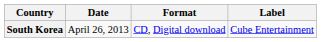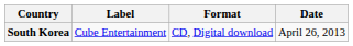 <table class="wikitable plainrowheaders">
 <tr>
 <th scope="col">Country</th>
+<th>Label</th>
+<th>Format</th>
 <th>Date</th>
-<th>Format</th>
-<th>Label</th>
 </tr>
 <tr>
 <th scope="row">South Korea</th>
+<td><a href='#'>Cube Entertainment</a></td>
+<td><a href='#'>CD</a>, <a href='#'>Digital download</a></td>
 <td>April 26, 2013</td>
-<td><a href='#'>CD</a>, <a href='#'>Digital download</a></td>
-<td><a href='#'>Cube Entertainment</a></td>
 </tr>
 </table>
